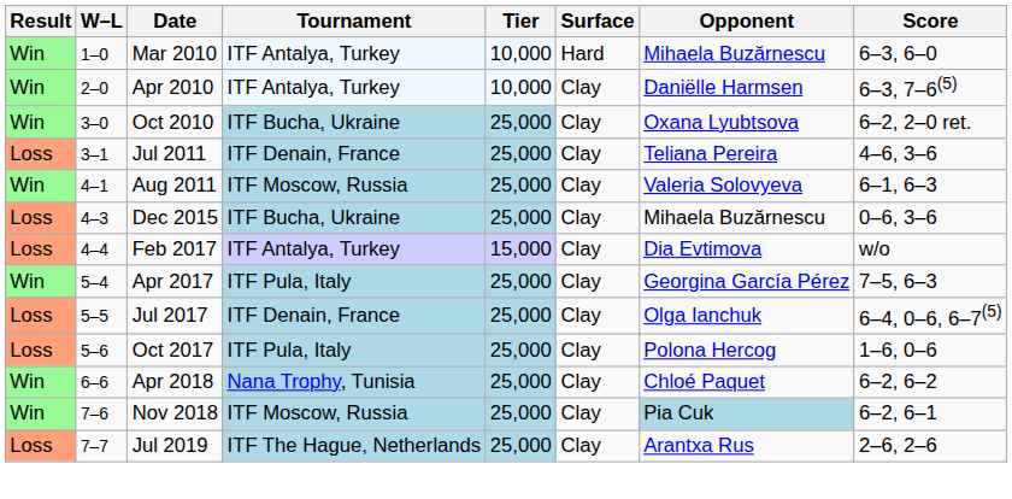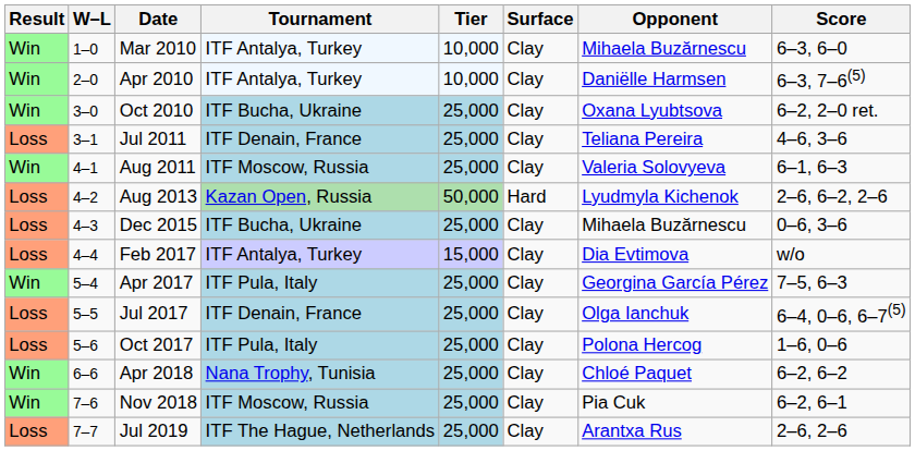 <table class="sortable wikitable">
 <tr>
 <th>Result</th>
 <th class="unsortable">W–L</th>
 <th>Date</th>
 <th>Tournament</th>
 <th>Tier</th>
 <th>Surface</th>
 <th>Opponent</th>
 <th class="unsortable">Score</th>
 </tr>
 <tr>
 <td style="background:#98fb98;">Win</td>
 <td><small>1–0</small></td>
 <td>Mar 2010</td>
 <td style="background:#f0f8ff;">ITF Antalya, Turkey</td>
 <td style="background:#f0f8ff;">10,000</td>
-<td>Hard</td>
+<td>Clay</td>
 <td> <a href='#'>Mihaela Buzărnescu</a></td>
 <td>6–3, 6–0</td>
 </tr>
 <tr>
 <td style="background:#98fb98;">Win</td>
 <td><small>2–0</small></td>
 <td>Apr 2010</td>
 <td style="background:#f0f8ff;">ITF Antalya, Turkey</td>
 <td style="background:#f0f8ff;">10,000</td>
 <td>Clay</td>
 <td> <a href='#'>Daniëlle Harmsen</a></td>
 <td>6–3, 7–6<sup>(5)</sup></td>
 </tr>
 <tr>
 <td style="background:#98fb98;">Win</td>
 <td><small>3–0</small></td>
 <td>Oct 2010</td>
 <td style="background:lightblue;">ITF Bucha, Ukraine</td>
 <td style="background:lightblue;">25,000</td>
 <td>Clay</td>
 <td> <a href='#'>Oxana Lyubtsova</a></td>
 <td>6–2, 2–0 ret.</td>
 </tr>
 <tr>
 <td bgcolor="FFA07A">Loss</td>
 <td><small>3–1</small></td>
 <td>Jul 2011</td>
 <td style="background:lightblue;">ITF Denain, France</td>
 <td style="background:lightblue;">25,000</td>
 <td>Clay</td>
 <td> <a href='#'>Teliana Pereira</a></td>
 <td>4–6, 3–6</td>
 </tr>
 <tr>
 <td style="background:#98fb98;">Win</td>
 <td><small>4–1</small></td>
 <td>Aug 2011</td>
 <td style="background:lightblue;">ITF Moscow, Russia</td>
 <td style="background:lightblue;">25,000</td>
 <td>Clay</td>
 <td> <a href='#'>Valeria Solovyeva</a></td>
 <td>6–1, 6–3</td>
+</tr>
+<tr>
+<td bgcolor="FFA07A">Loss</td>
+<td><small>4–2</small></td>
+<td>Aug 2013</td>
+<td style="background:#addfad;"><a href='#'>Kazan Open</a>, Russia</td>
+<td style="background:#addfad;">50,000</td>
+<td>Hard</td>
+<td> <a href='#'>Lyudmyla Kichenok</a></td>
+<td>2–6, 6–2, 2–6</td>
 </tr>
 <tr>
 <td bgcolor="FFA07A">Loss</td>
 <td><small>4–3</small></td>
 <td>Dec 2015</td>
 <td style="background:lightblue;">ITF Bucha, Ukraine</td>
 <td style="background:lightblue;">25,000</td>
 <td>Clay</td>
 <td> Mihaela Buzărnescu</td>
 <td>0–6, 3–6</td>
 </tr>
 <tr>
 <td bgcolor="FFA07A">Loss</td>
 <td><small>4–4</small></td>
 <td>Feb 2017</td>
 <td style="background:#ccccff;">ITF Antalya, Turkey</td>
 <td style="background:#ccccff;">15,000</td>
 <td>Clay</td>
 <td> <a href='#'>Dia Evtimova</a></td>
 <td>w/o</td>
 </tr>
 <tr>
 <td style="background:#98fb98;">Win</td>
 <td><small>5–4</small></td>
 <td>Apr 2017</td>
 <td style="background:lightblue;">ITF Pula, Italy</td>
 <td style="background:lightblue;">25,000</td>
 <td>Clay</td>
 <td> <a href='#'>Georgina García Pérez</a></td>
 <td>7–5, 6–3</td>
 </tr>
 <tr>
 <td bgcolor="FFA07A">Loss</td>
 <td><small>5–5</small></td>
 <td>Jul 2017</td>
 <td style="background:lightblue;">ITF Denain, France</td>
 <td style="background:lightblue;">25,000</td>
 <td>Clay</td>
 <td> <a href='#'>Olga Ianchuk</a></td>
 <td>6–4, 0–6, 6–7<sup>(5)</sup></td>
 </tr>
 <tr>
 <td bgcolor="FFA07A">Loss</td>
 <td><small>5–6</small></td>
 <td>Oct 2017</td>
 <td style="background:lightblue;">ITF Pula, Italy</td>
 <td style="background:lightblue;">25,000</td>
 <td>Clay</td>
 <td> <a href='#'>Polona Hercog</a></td>
 <td>1–6, 0–6</td>
 </tr>
 <tr>
 <td style="background:#98fb98;">Win</td>
 <td><small>6–6</small></td>
 <td>Apr 2018</td>
 <td style="background:lightblue;"><a href='#'>Nana Trophy</a>, Tunisia</td>
 <td style="background:lightblue;">25,000</td>
 <td>Clay</td>
 <td> <a href='#'>Chloé Paquet</a></td>
 <td>6–2, 6–2</td>
 </tr>
 <tr>
 <td style="background:#98fb98;">Win</td>
 <td><small>7–6</small></td>
 <td>Nov 2018</td>
 <td style="background:lightblue;">ITF Moscow, Russia</td>
 <td style="background:lightblue;">25,000</td>
 <td>Clay</td>
-<td style="background: lightblue;"> Pia Cuk</td>
+<td> Pia Cuk</td>
 <td>6–2, 6–1</td>
 </tr>
 <tr>
 <td bgcolor="FFA07A">Loss</td>
 <td><small>7–7</small></td>
 <td>Jul 2019</td>
 <td style="background:lightblue;">ITF The Hague, Netherlands</td>
 <td style="background:lightblue;">25,000</td>
 <td>Clay</td>
 <td> <a href='#'>Arantxa Rus</a></td>
 <td>2–6, 2–6</td>
 </tr>
 </table>
